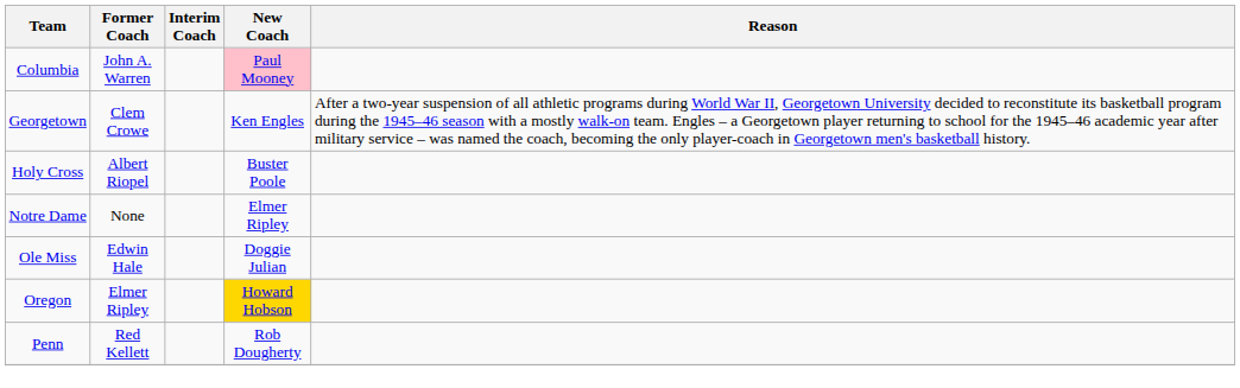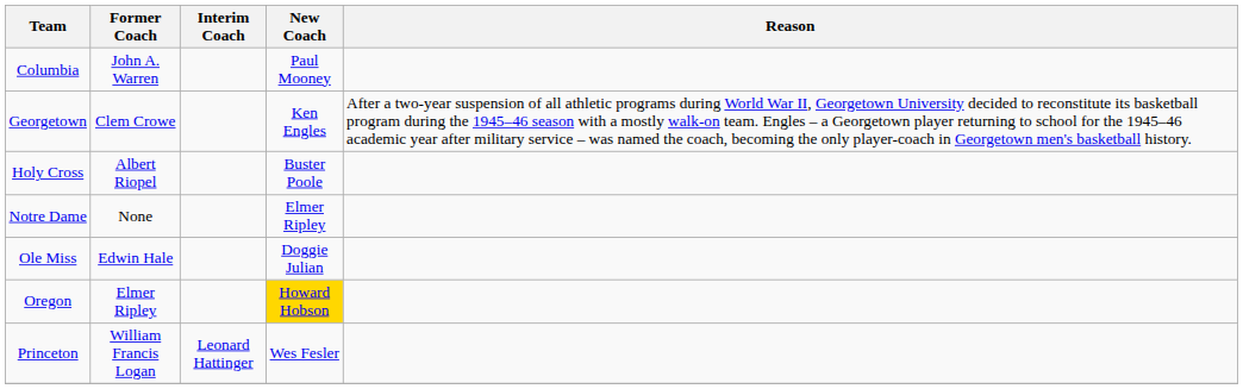 <table class="wikitable" style="text-align:center;">
 <tr>
 <th>Team</th>
 <th>Former<br>Coach</th>
 <th>Interim<br>Coach</th>
 <th>New<br>Coach</th>
 <th>Reason</th>
 </tr>
 <tr>
 <td><a href='#'>Columbia</a></td>
 <td><a href='#'>John A. Warren</a></td>
 <td></td>
-<td style="background: pink;"><a href='#'>Paul Mooney</a></td>
+<td><a href='#'>Paul Mooney</a></td>
 <td></td>
 </tr>
 <tr>
 <td><a href='#'>Georgetown</a></td>
 <td><a href='#'>Clem Crowe</a></td>
 <td></td>
 <td><a href='#'>Ken Engles</a></td>
 <td align=left>After a two-year suspension of all athletic programs during <a href='#'>World War II</a>, <a href='#'>Georgetown University</a> decided to reconstitute its basketball program during the <a href='#'>1945–46 season</a> with a mostly <a href='#'>walk-on</a> team. Engles – a Georgetown player returning to school for the 1945–46 academic year after military service – was named the coach, becoming the only player-coach in <a href='#'>Georgetown men's basketball</a> history.</td>
 </tr>
 <tr>
 <td><a href='#'>Holy Cross</a></td>
 <td><a href='#'>Albert Riopel</a></td>
 <td></td>
 <td><a href='#'>Buster Poole</a></td>
 <td></td>
 </tr>
 <tr>
 <td><a href='#'>Notre Dame</a></td>
 <td>None</td>
 <td></td>
 <td><a href='#'>Elmer Ripley</a></td>
 <td></td>
 </tr>
 <tr>
 <td><a href='#'>Ole Miss</a></td>
 <td><a href='#'>Edwin Hale</a></td>
 <td></td>
 <td><a href='#'>Doggie Julian</a></td>
 <td></td>
 </tr>
 <tr>
 <td><a href='#'>Oregon</a></td>
 <td><a href='#'>Elmer Ripley</a></td>
 <td></td>
 <td style="background: gold;"><a href='#'>Howard Hobson</a></td>
 <td></td>
 </tr>
 <tr>
-<td><a href='#'>Penn</a></td>
-<td><a href='#'>Red Kellett</a></td>
-<td></td>
-<td><a href='#'>Rob Dougherty</a></td>
+<td><a href='#'>Princeton</a></td>
+<td><a href='#'>William Francis Logan</a></td>
+<td><a href='#'>Leonard Hattinger</a></td>
+<td><a href='#'>Wes Fesler</a></td>
 <td></td>
 </tr>
 <tr>
 </tr>
 </table>
